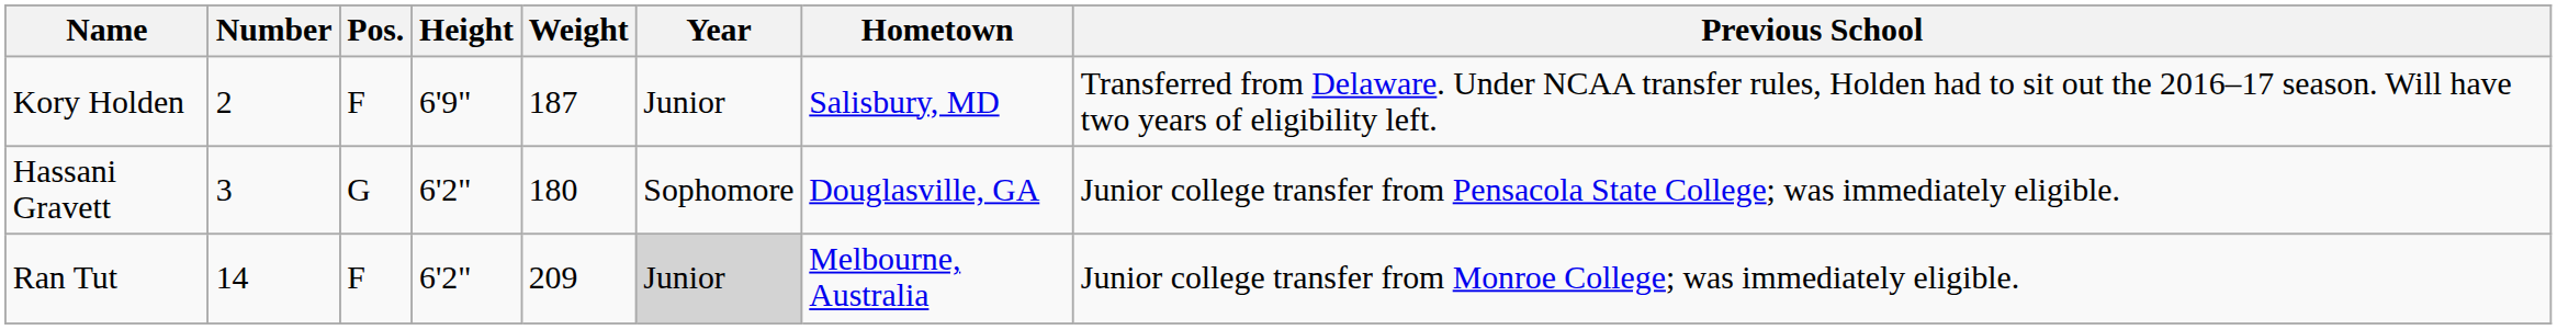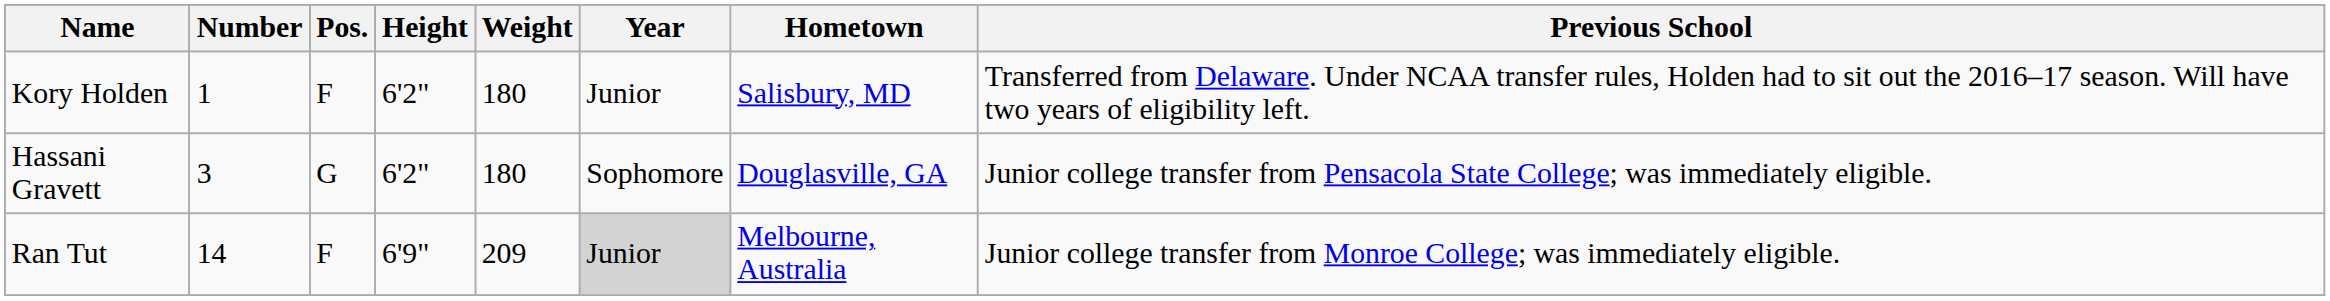 <table class="wikitable sortable" border="1">
 <tr>
 <th>Name</th>
 <th>Number</th>
 <th>Pos.</th>
 <th>Height</th>
 <th>Weight</th>
 <th>Year</th>
 <th>Hometown</th>
 <th class="unsortable">Previous School</th>
 </tr>
 <tr>
 <td>Kory Holden</td>
-<td>2</td>
+<td>1</td>
 <td>F</td>
-<td>6'9"</td>
-<td>187</td>
+<td>6'2"</td>
+<td>180</td>
 <td>Junior</td>
 <td><a href='#'>Salisbury, MD</a></td>
 <td>Transferred from <a href='#'>Delaware</a>. Under NCAA transfer rules, Holden had to sit out the 2016–17 season. Will have two years of eligibility left.</td>
 </tr>
 <tr>
 <td>Hassani Gravett</td>
 <td>3</td>
 <td>G</td>
 <td>6'2"</td>
 <td>180</td>
 <td>Sophomore</td>
 <td><a href='#'>Douglasville, GA</a></td>
 <td>Junior college transfer from <a href='#'>Pensacola State College</a>; was immediately eligible.</td>
 </tr>
 <tr>
 <td>Ran Tut</td>
 <td>14</td>
 <td>F</td>
-<td>6'2"</td>
+<td>6'9"</td>
 <td>209</td>
 <td style="background: lightgrey;">Junior</td>
 <td><a href='#'>Melbourne, Australia</a></td>
 <td>Junior college transfer from <a href='#'>Monroe College</a>; was immediately eligible.</td>
 </tr>
 </table>
